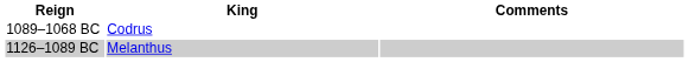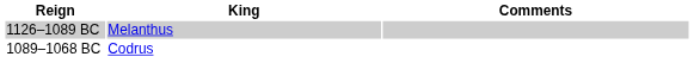 <table border="0" width=777px>
 <tr>
 <th>Reign</th>
 <th>King</th>
 <th>Comments</th>
 </tr>
+<tr bgcolor="#cdcdcd">
+<td width=111px>1126–1089 BC</td>
+<td><a href='#'>Melanthus</a></td>
+<td></td>
+</tr>
 <tr>
 <td>1089–1068 BC</td>
 <td><a href='#'>Codrus</a></td>
 <td></td>
 </tr>
-<tr bgcolor="#cdcdcd">
-<td width=111px>1126–1089 BC</td>
-<td><a href='#'>Melanthus</a></td>
-<td></td>
-</tr>
 </table>
